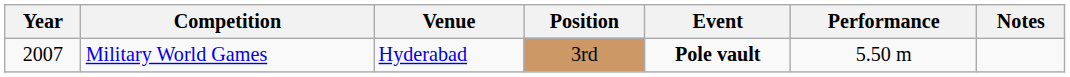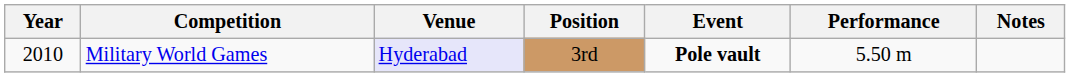 <table class="wikitable"  style="width:60%; font-size:90%; text-align:center;">
 <tr>
 <th>Year</th>
 <th>Competition</th>
 <th>Venue</th>
 <th>Position</th>
 <th>Event</th>
 <th>Performance</th>
 <th>Notes</th>
 </tr>
 <tr>
-<td>2007</td>
+<td>2010</td>
 <td align=left><a href='#'>Military World Games</a></td>
-<td align=left> <a href='#'>Hyderabad</a></td>
+<td align=left style="background: lavender;"> <a href='#'>Hyderabad</a></td>
 <td style="background:#c96;">3rd</td>
 <td><strong>Pole vault</strong></td>
 <td>5.50 m</td>
 <td></td>
 </tr>
 </table>
